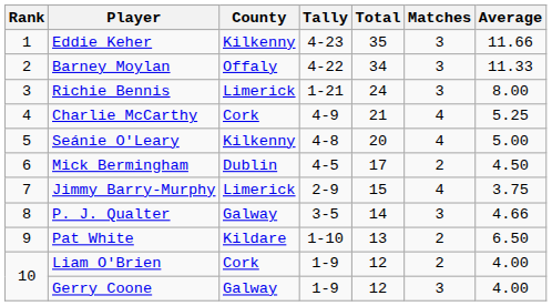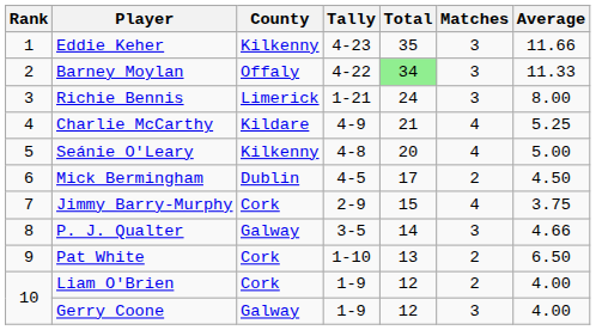 <table class="wikitable">
 <tr>
 <th>Rank</th>
 <th>Player</th>
 <th>County</th>
 <th>Tally</th>
 <th>Total</th>
 <th>Matches</th>
 <th>Average</th>
 </tr>
 <tr>
 <td rowspan=1 align=center>1</td>
 <td><a href='#'>Eddie Keher</a></td>
 <td><a href='#'>Kilkenny</a></td>
 <td align=center>4-23</td>
 <td align=center>35</td>
 <td align=center>3</td>
 <td align=center>11.66</td>
 </tr>
 <tr>
 <td rowspan=1 align=center>2</td>
 <td><a href='#'>Barney Moylan</a></td>
 <td><a href='#'>Offaly</a></td>
 <td align=center>4-22</td>
-<td align=center>34</td>
+<td align=center style="background: lightgreen;">34</td>
 <td align=center>3</td>
 <td align=center>11.33</td>
 </tr>
 <tr>
 <td rowspan=1 align=center>3</td>
 <td><a href='#'>Richie Bennis</a></td>
 <td><a href='#'>Limerick</a></td>
 <td align=center>1-21</td>
 <td align=center>24</td>
 <td align=center>3</td>
 <td align=center>8.00</td>
 </tr>
 <tr>
 <td rowspan=1 align=center>4</td>
 <td><a href='#'>Charlie McCarthy</a></td>
-<td><a href='#'>Cork</a></td>
+<td><a href='#'>Kildare</a></td>
 <td align=center>4-9</td>
 <td align=center>21</td>
 <td align=center>4</td>
 <td align=center>5.25</td>
 </tr>
 <tr>
 <td rowspan=1 align=center>5</td>
 <td><a href='#'>Seánie O'Leary</a></td>
 <td><a href='#'>Kilkenny</a></td>
 <td align=center>4-8</td>
 <td align=center>20</td>
 <td align=center>4</td>
 <td align=center>5.00</td>
 </tr>
 <tr>
 <td rowspan=1 align=center>6</td>
 <td><a href='#'>Mick Bermingham</a></td>
 <td><a href='#'>Dublin</a></td>
 <td align=center>4-5</td>
 <td align=center>17</td>
 <td align=center>2</td>
 <td align=center>4.50</td>
 </tr>
 <tr>
 <td rowspan=1 align=center>7</td>
 <td><a href='#'>Jimmy Barry-Murphy</a></td>
-<td><a href='#'>Limerick</a></td>
+<td><a href='#'>Cork</a></td>
 <td align=center>2-9</td>
 <td align=center>15</td>
 <td align=center>4</td>
 <td align=center>3.75</td>
 </tr>
 <tr>
 <td rowspan=1 align=center>8</td>
 <td><a href='#'>P. J. Qualter</a></td>
 <td><a href='#'>Galway</a></td>
 <td align=center>3-5</td>
 <td align=center>14</td>
 <td align=center>3</td>
 <td align=center>4.66</td>
 </tr>
 <tr>
 <td rowspan=1 align=center>9</td>
 <td><a href='#'>Pat White</a></td>
-<td><a href='#'>Kildare</a></td>
+<td><a href='#'>Cork</a></td>
 <td align=center>1-10</td>
 <td align=center>13</td>
 <td align=center>2</td>
 <td align=center>6.50</td>
 </tr>
 <tr>
 <td rowspan=2 align=center>10</td>
 <td><a href='#'>Liam O'Brien</a></td>
 <td><a href='#'>Cork</a></td>
 <td align=center>1-9</td>
 <td align=center>12</td>
 <td align=center>2</td>
 <td align=center>4.00</td>
 </tr>
 <tr>
 <td><a href='#'>Gerry Coone</a></td>
 <td><a href='#'>Galway</a></td>
 <td align=center>1-9</td>
 <td align=center>12</td>
 <td align=center>3</td>
 <td align=center>4.00</td>
 </tr>
 </table>
